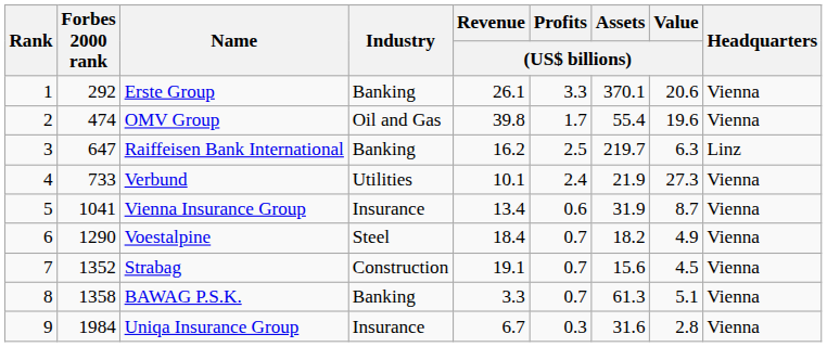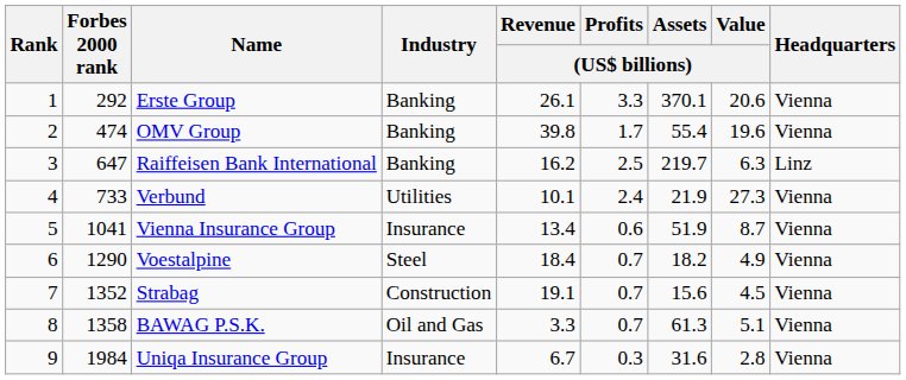 <table class="wikitable sortable" style="text-align:right;">
 <tr>
 <th rowspan=2>Rank</th>
 <th rowspan=2>Forbes<br>2000<br>rank</th>
 <th rowspan=2>Name</th>
 <th rowspan=2>Industry</th>
 <th>Revenue</th>
 <th>Profits</th>
 <th>Assets</th>
 <th>Value</th>
 <th rowspan=2>Headquarters</th>
 </tr>
 <tr>
 <th colspan=4>(US$ billions)</th>
 </tr>
 <tr>
 <td>1</td>
 <td>292</td>
 <td align="left"><a href='#'>Erste Group</a></td>
 <td align="left">Banking</td>
 <td>26.1</td>
 <td>3.3</td>
 <td>370.1</td>
 <td>20.6</td>
 <td align="left">Vienna</td>
 </tr>
 <tr>
 <td>2</td>
 <td>474</td>
 <td align="left"><a href='#'>OMV Group</a></td>
-<td align="left">Oil and Gas</td>
+<td align="left">Banking</td>
 <td>39.8</td>
 <td>1.7</td>
 <td>55.4</td>
 <td>19.6</td>
 <td align="left">Vienna</td>
 </tr>
 <tr>
 <td>3</td>
 <td>647</td>
 <td align="left"><a href='#'>Raiffeisen Bank International</a></td>
 <td align="left">Banking</td>
 <td>16.2</td>
 <td>2.5</td>
 <td>219.7</td>
 <td>6.3</td>
 <td align="left">Linz</td>
 </tr>
 <tr>
 <td>4</td>
 <td>733</td>
 <td align="left"><a href='#'>Verbund</a></td>
 <td align="left">Utilities</td>
 <td>10.1</td>
 <td>2.4</td>
 <td>21.9</td>
 <td>27.3</td>
 <td align="left">Vienna</td>
 </tr>
 <tr>
 <td>5</td>
 <td>1041</td>
 <td align="left"><a href='#'>Vienna Insurance Group</a></td>
 <td align="left">Insurance</td>
 <td>13.4</td>
 <td>0.6</td>
-<td>31.9</td>
+<td>51.9</td>
 <td>8.7</td>
 <td align="left">Vienna</td>
 </tr>
 <tr>
 <td>6</td>
 <td>1290</td>
 <td align="left"><a href='#'>Voestalpine</a></td>
 <td align="left">Steel</td>
 <td>18.4</td>
 <td>0.7</td>
 <td>18.2</td>
 <td>4.9</td>
 <td align="left">Vienna</td>
 </tr>
 <tr>
 <td>7</td>
 <td>1352</td>
 <td align="left"><a href='#'>Strabag</a></td>
 <td align="left">Construction</td>
 <td>19.1</td>
 <td>0.7</td>
 <td>15.6</td>
 <td>4.5</td>
 <td align="left">Vienna</td>
 </tr>
 <tr>
 <td>8</td>
 <td>1358</td>
 <td align="left"><a href='#'>BAWAG P.S.K.</a></td>
-<td align="left">Banking</td>
+<td align="left">Oil and Gas</td>
 <td>3.3</td>
 <td>0.7</td>
 <td>61.3</td>
 <td>5.1</td>
 <td align="left">Vienna</td>
 </tr>
 <tr>
 <td>9</td>
 <td>1984</td>
 <td align="left"><a href='#'>Uniqa Insurance Group</a></td>
 <td align="left">Insurance</td>
 <td>6.7</td>
 <td>0.3</td>
 <td>31.6</td>
 <td>2.8</td>
 <td align="left">Vienna</td>
 </tr>
 </table>
